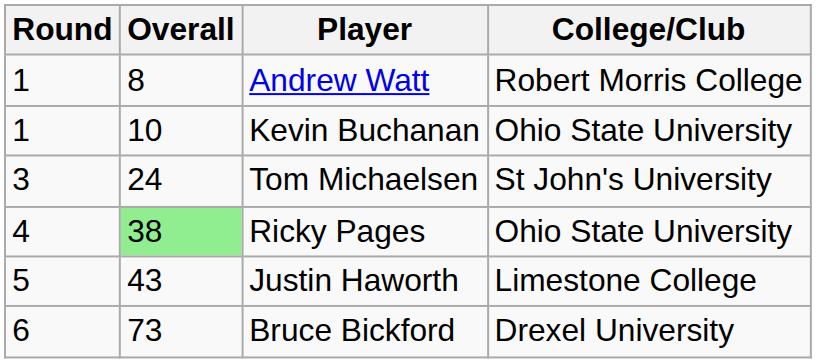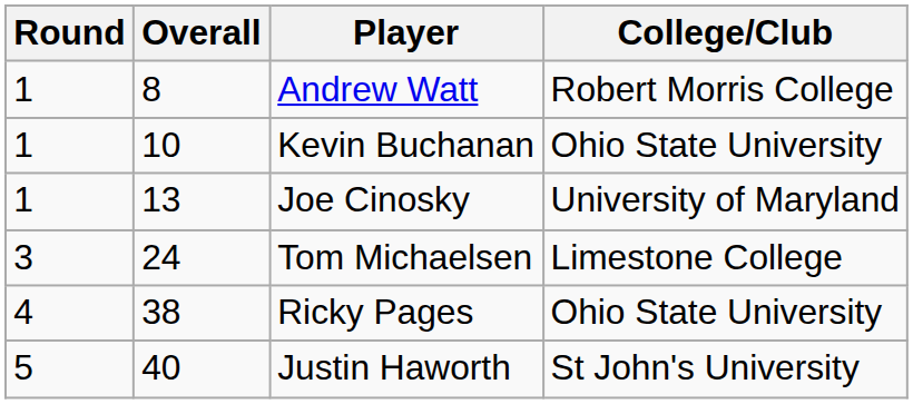 <table class="wikitable">
 <tr>
 <th>Round</th>
 <th>Overall</th>
 <th>Player</th>
 <th>College/Club</th>
 </tr>
 <tr>
 <td>1</td>
 <td>8</td>
 <td><a href='#'>Andrew Watt</a></td>
 <td>Robert Morris College</td>
 </tr>
 <tr>
 <td>1</td>
 <td>10</td>
 <td>Kevin Buchanan</td>
 <td>Ohio State University</td>
 </tr>
 <tr>
+<td>1</td>
+<td>13</td>
+<td>Joe Cinosky</td>
+<td>University of Maryland</td>
+</tr>
+<tr>
 <td>3</td>
 <td>24</td>
 <td>Tom Michaelsen</td>
-<td>St John's University</td>
+<td>Limestone College</td>
 </tr>
 <tr>
 <td>4</td>
-<td style="background: lightgreen;">38</td>
+<td>38</td>
 <td>Ricky Pages</td>
 <td>Ohio State University</td>
 </tr>
 <tr>
 <td>5</td>
-<td>43</td>
+<td>40</td>
 <td>Justin Haworth</td>
-<td>Limestone College</td>
-</tr>
-<tr>
-<td>6</td>
-<td>73</td>
-<td>Bruce Bickford</td>
-<td>Drexel University</td>
+<td>St John's University</td>
 </tr>
 </table>
